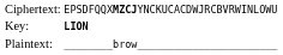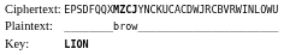 <table>
 <tr>
 <td>Ciphertext:</td>
 <td><code>EPSDFQQX<strong>MZCJ</strong>YNCKUCACDWJRCBVRWINLOWU</code></td>
 </tr>
 <tr>
+<td>Plaintext:</td>
+<td><code>________brow_______________________</code></td>
+</tr>
+<tr>
 <td>Key:</td>
 <td><code><strong>LION</strong></code></td>
 </tr>
-<tr>
-<td>Plaintext:</td>
-<td><code>________brow_______________________</code></td>
-</tr>
 </table>
